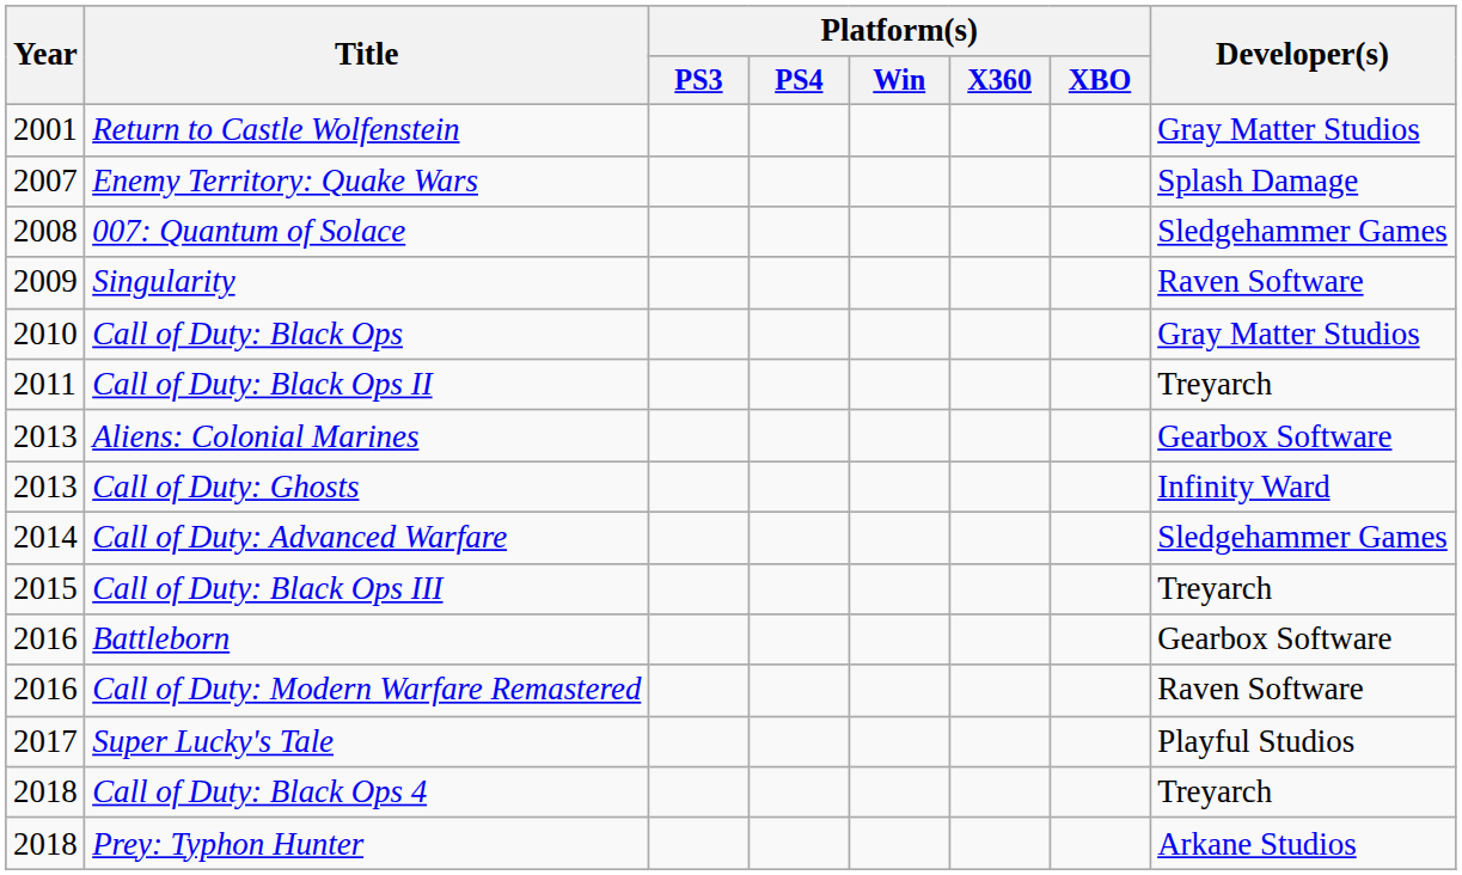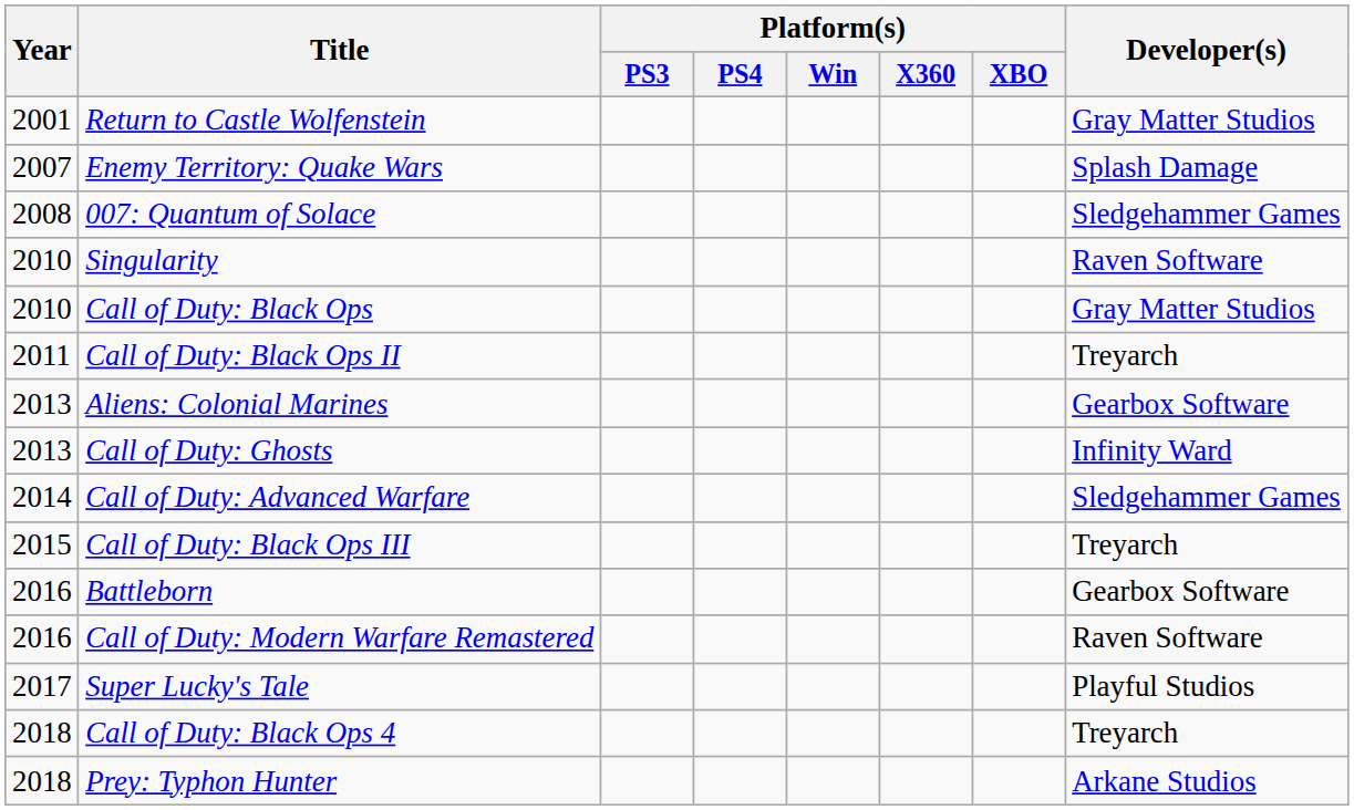 <table class="wikitable">
 <tr>
 <th rowspan="2">Year</th>
 <th rowspan="2">Title</th>
 <th colspan="5">Platform(s)</th>
 <th rowspan="2">Developer(s)</th>
 </tr>
 <tr>
 <th style="width:3em; font-size:90%"><a href='#'>PS3</a></th>
 <th style="width:3em; font-size:90%"><a href='#'>PS4</a></th>
 <th style="width:3em; font-size:90%"><a href='#'>Win</a></th>
 <th style="width:3em; font-size:90%"><a href='#'>X360</a></th>
 <th style="width:3em; font-size:90%"><a href='#'>XBO</a></th>
 </tr>
 <tr>
 <td>2001</td>
 <td><em><a href='#'>Return to Castle Wolfenstein</a></em></td>
 <td></td>
 <td></td>
 <td></td>
 <td></td>
 <td></td>
 <td><a href='#'>Gray Matter Studios</a></td>
 </tr>
 <tr>
 <td>2007</td>
 <td><em><a href='#'>Enemy Territory: Quake Wars</a></em></td>
 <td></td>
 <td></td>
 <td></td>
 <td></td>
 <td></td>
 <td><a href='#'>Splash Damage</a></td>
 </tr>
 <tr>
 <td>2008</td>
 <td><em><a href='#'>007: Quantum of Solace</a></em></td>
 <td></td>
 <td></td>
 <td></td>
 <td></td>
 <td></td>
 <td><a href='#'>Sledgehammer Games</a></td>
 </tr>
 <tr>
-<td>2009</td>
+<td>2010</td>
 <td><em><a href='#'>Singularity</a></em></td>
 <td></td>
 <td></td>
 <td></td>
 <td></td>
 <td></td>
 <td><a href='#'>Raven Software</a></td>
 </tr>
 <tr>
 <td>2010</td>
 <td><em><a href='#'>Call of Duty: Black Ops</a></em></td>
 <td></td>
 <td></td>
 <td></td>
 <td></td>
 <td></td>
 <td><a href='#'>Gray Matter Studios</a></td>
 </tr>
 <tr>
 <td>2011</td>
 <td><em><a href='#'>Call of Duty: Black Ops II</a></em></td>
 <td></td>
 <td></td>
 <td></td>
 <td></td>
 <td></td>
 <td>Treyarch</td>
 </tr>
 <tr>
 <td>2013</td>
 <td><em><a href='#'>Aliens: Colonial Marines</a></em></td>
 <td></td>
 <td></td>
 <td></td>
 <td></td>
 <td></td>
 <td><a href='#'>Gearbox Software</a></td>
 </tr>
 <tr>
 <td>2013</td>
 <td><em><a href='#'>Call of Duty: Ghosts</a></em></td>
 <td></td>
 <td></td>
 <td></td>
 <td></td>
 <td></td>
 <td><a href='#'>Infinity Ward</a></td>
 </tr>
 <tr>
 <td>2014</td>
 <td><em><a href='#'>Call of Duty: Advanced Warfare</a></em></td>
 <td></td>
 <td></td>
 <td></td>
 <td></td>
 <td></td>
 <td><a href='#'>Sledgehammer Games</a></td>
 </tr>
 <tr>
 <td>2015</td>
 <td><em><a href='#'>Call of Duty: Black Ops III</a></em></td>
 <td></td>
 <td></td>
 <td></td>
 <td></td>
 <td></td>
 <td>Treyarch</td>
 </tr>
 <tr>
 <td>2016</td>
 <td><em><a href='#'>Battleborn</a></em></td>
 <td></td>
 <td></td>
 <td></td>
 <td></td>
 <td></td>
 <td>Gearbox Software</td>
 </tr>
 <tr>
 <td>2016</td>
 <td><em><a href='#'>Call of Duty: Modern Warfare Remastered</a></em></td>
 <td></td>
 <td></td>
 <td></td>
 <td></td>
 <td></td>
 <td>Raven Software</td>
 </tr>
 <tr>
 <td>2017</td>
 <td><em><a href='#'>Super Lucky's Tale</a></em></td>
 <td></td>
 <td></td>
 <td></td>
 <td></td>
 <td></td>
 <td>Playful Studios</td>
 </tr>
 <tr>
 <td>2018</td>
 <td><em><a href='#'>Call of Duty: Black Ops 4</a></em></td>
 <td></td>
 <td></td>
 <td></td>
 <td></td>
 <td></td>
 <td>Treyarch</td>
 </tr>
 <tr>
 <td>2018</td>
 <td><em><a href='#'>Prey: Typhon Hunter</a></em></td>
 <td></td>
 <td></td>
 <td></td>
 <td></td>
 <td></td>
 <td><a href='#'>Arkane Studios</a></td>
 </tr>
 </table>
